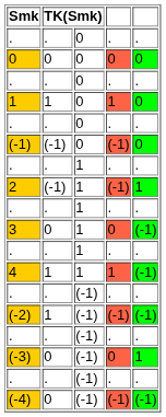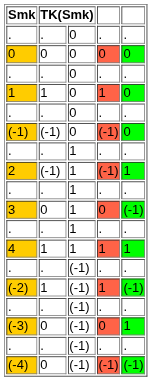 <table border="1">
 <tr>
 <th>Smk</th>
 <th colspan="2"><strong>TK</strong>(Smk)</th>
 <th></th>
 <th></th>
 </tr>
 <tr>
 <td>.</td>
 <td>.</td>
 <td>0</td>
 <td>.</td>
 <td>.</td>
 </tr>
 <tr>
 <td style="background:#FFCC00">0</td>
 <td>0</td>
 <td>0</td>
 <td style="background:#FF6347">0</td>
 <td style="background:#00FF00">0</td>
 </tr>
 <tr>
 <td>.</td>
 <td>.</td>
 <td>0</td>
 <td>.</td>
 <td>.</td>
 </tr>
 <tr>
 <td style="background:#FFCC00">1</td>
 <td>1</td>
 <td>0</td>
 <td style="background:#FF6347">1</td>
 <td style="background:#00FF00">0</td>
 </tr>
 <tr>
 <td>.</td>
 <td>.</td>
 <td>0</td>
 <td>.</td>
 <td>.</td>
 </tr>
 <tr>
 <td style="background:#FFCC00">(-1)</td>
 <td>(-1)</td>
 <td>0</td>
 <td style="background:#FF6347">(-1)</td>
 <td style="background:#00FF00">0</td>
 </tr>
 <tr>
 <td>.</td>
 <td>.</td>
 <td>1</td>
 <td>.</td>
 <td>.</td>
 </tr>
 <tr>
 <td style="background:#FFCC00">2</td>
 <td>(-1)</td>
 <td>1</td>
 <td style="background:#FF6347">(-1)</td>
 <td style="background:#00FF00">1</td>
 </tr>
 <tr>
 <td>.</td>
 <td>.</td>
 <td>1</td>
 <td>.</td>
 <td>.</td>
 </tr>
 <tr>
 <td style="background:#FFCC00">3</td>
 <td>0</td>
 <td>1</td>
 <td style="background:#FF6347">0</td>
 <td style="background:#00FF00">(-1)</td>
 </tr>
 <tr>
 <td>.</td>
 <td>.</td>
 <td>1</td>
 <td>.</td>
 <td>.</td>
 </tr>
 <tr>
 <td style="background:#FFCC00">4</td>
 <td>1</td>
 <td>1</td>
 <td style="background:#FF6347">1</td>
-<td style="background:#00FF00">(-1)</td>
+<td style="background:#00FF00">1</td>
 </tr>
 <tr>
 <td>.</td>
 <td>.</td>
 <td>(-1)</td>
 <td>.</td>
 <td>.</td>
 </tr>
 <tr>
 <td style="background:#FFCC00">(-2)</td>
 <td>1</td>
 <td>(-1)</td>
-<td style="background:#FF6347">(-1)</td>
+<td style="background:#FF6347">1</td>
 <td style="background:#00FF00">(-1)</td>
 </tr>
 <tr>
 <td>.</td>
 <td>.</td>
 <td>(-1)</td>
 <td>.</td>
 <td>.</td>
 </tr>
 <tr>
 <td style="background:#FFCC00">(-3)</td>
 <td>0</td>
 <td>(-1)</td>
 <td style="background:#FF6347">0</td>
 <td style="background:#00FF00">1</td>
 </tr>
 <tr>
 <td>.</td>
 <td>.</td>
 <td>(-1)</td>
 <td>.</td>
 <td>.</td>
 </tr>
 <tr>
 <td style="background:#FFCC00">(-4)</td>
 <td>0</td>
 <td>(-1)</td>
 <td style="background:#FF6347">(-1)</td>
 <td style="background:#00FF00">(-1)</td>
 </tr>
 </table>
